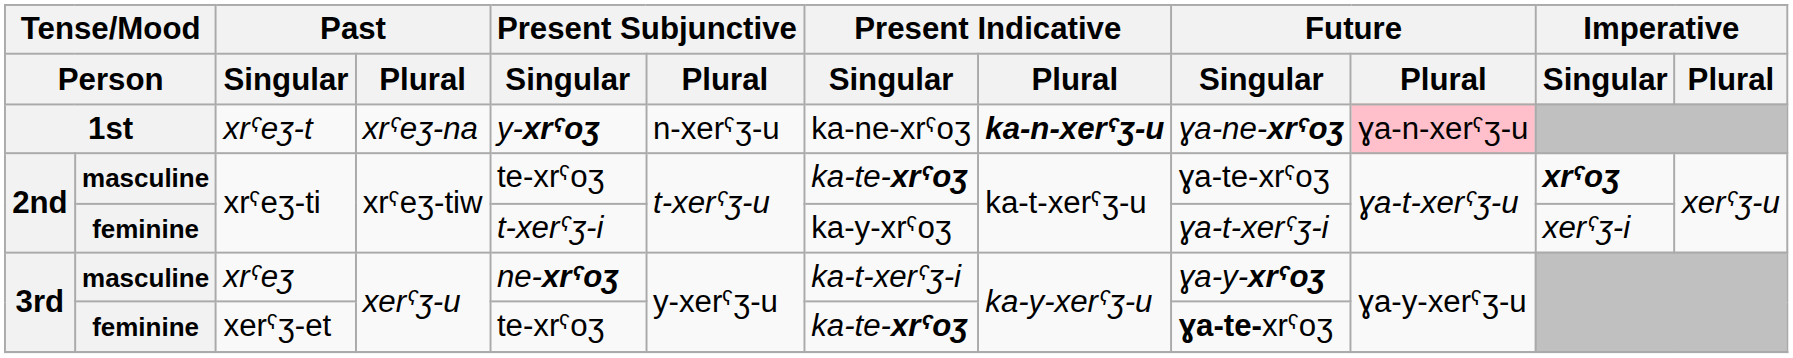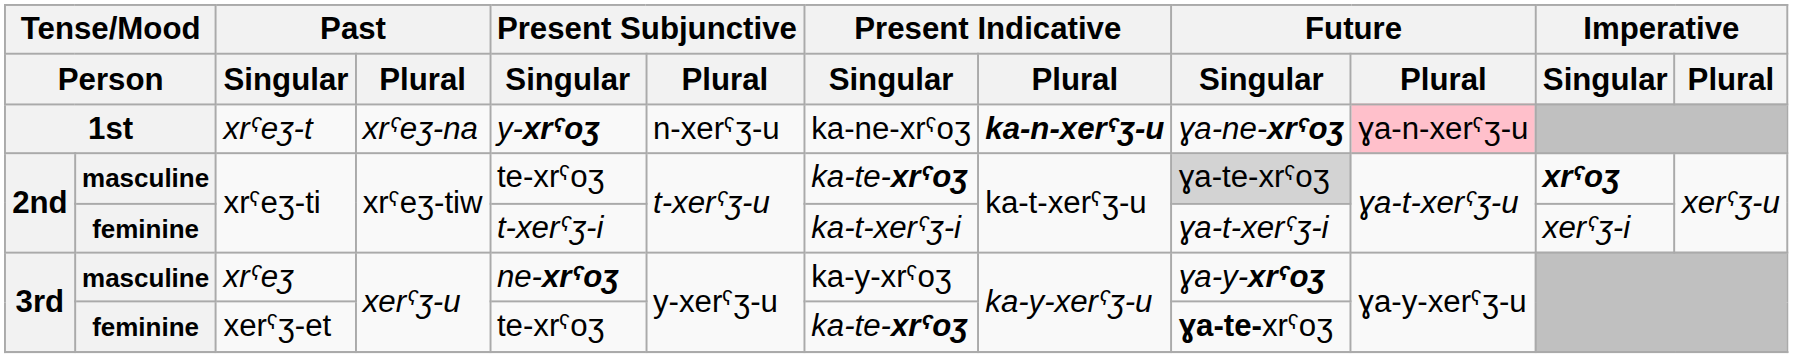 <table class="wikitable">
 <tr>
 <th colspan=2>Tense/Mood</th>
 <th colspan=2>Past</th>
 <th colspan=2>Present Subjunctive</th>
 <th colspan=2>Present Indicative</th>
 <th colspan=2>Future</th>
 <th colspan=2>Imperative</th>
 </tr>
 <tr>
 <th colspan=2>Person</th>
 <th>Singular</th>
 <th>Plural</th>
 <th>Singular</th>
 <th>Plural</th>
 <th>Singular</th>
 <th>Plural</th>
 <th>Singular</th>
 <th>Plural</th>
 <th>Singular</th>
 <th>Plural</th>
 </tr>
 <tr>
 <th colspan=2>1st</th>
 <td><em>xrˤeʒ-t</em></td>
 <td><em>xrˤeʒ-na</em></td>
 <td><em>y-<strong>xrˤoʒ<strong><em></td>
 <td></em>n-xerˤʒ-u<em></td>
 <td></em>ka-ne-</strong>xrˤoʒ</em></strong></td>
 <td><strong><em>ka-n-xerˤʒ-u</em></strong></td>
 <td><em>ɣa-ne-<strong>xrˤoʒ<strong><em></td>
 <td style="background: pink;"></em>ɣa-n-xerˤʒ-u<em></td>
 <td colspan=2 style=background:silver></td>
 </tr>
 <tr>
 <th rowspan=2>2nd</th>
 <th><small>masculine</small></th>
 <td rowspan=2></em>xrˤeʒ-ti<em></td>
 <td rowspan=2></em>xrˤeʒ-tiw<em></td>
 <td></em>te-</strong>xrˤoʒ</em></strong></td>
 <td rowspan=2><em>t-xerˤʒ-u</em></td>
 <td><em>ka-te-<strong>xrˤoʒ<strong><em></td>
 <td rowspan=2></em>ka-t-xerˤʒ-u<em></td>
-<td></em>ɣa-te-</strong>xrˤoʒ</em></strong></td>
+<td style="background: lightgrey;"></em>ɣa-te-</strong>xrˤoʒ</em></strong></td>
 <td rowspan=2><em>ɣa-t-xerˤʒ-u</em></td>
 <td><strong><em>xrˤoʒ</em></strong></td>
 <td rowspan=2><em>xerˤʒ-u</em></td>
 </tr>
 <tr>
 <th><small>feminine</small></th>
 <td><em>t-xerˤʒ-i</em></td>
-<td></em>ka-y-</strong>xrˤoʒ</em></strong></td>
+<td><em>ka-t-xerˤʒ-i</em></td>
 <td><em>ɣa-t-xerˤʒ-i</em></td>
 <td><em>xerˤʒ-i</em></td>
 </tr>
 <tr>
 <th rowspan=2>3rd</th>
 <th><small>masculine</small></th>
 <td><em>xrˤeʒ</em></td>
 <td rowspan=2><em>xerˤʒ-u</em></td>
 <td><em>ne-<strong>xrˤoʒ<strong><em></td>
 <td rowspan=2></em>y-xerˤʒ-u<em></td>
-<td><em>ka-t-xerˤʒ-i</em></td>
+<td></em>ka-y-</strong>xrˤoʒ</em></strong></td>
 <td rowspan=2><em>ka-y-xerˤʒ-u</em></td>
 <td><em>ɣa-y-<strong>xrˤoʒ<strong><em></td>
 <td rowspan=2></em>ɣa-y-xerˤʒ-u<em></td>
 <td rowspan=2 colspan=2 style=background:silver></td>
 </tr>
 <tr>
 <th><small>feminine</small></th>
 <td></em>xerˤʒ-et<em></td>
 <td></em>te-</strong>xrˤoʒ</em></strong></td>
 <td><em>ka-te-<strong>xrˤoʒ<strong><em></td>
 <td><strong></em>ɣa-te-</strong>xrˤoʒ</em></strong></strong></td>
 </tr>
 <tr>
 </tr>
 </table>
